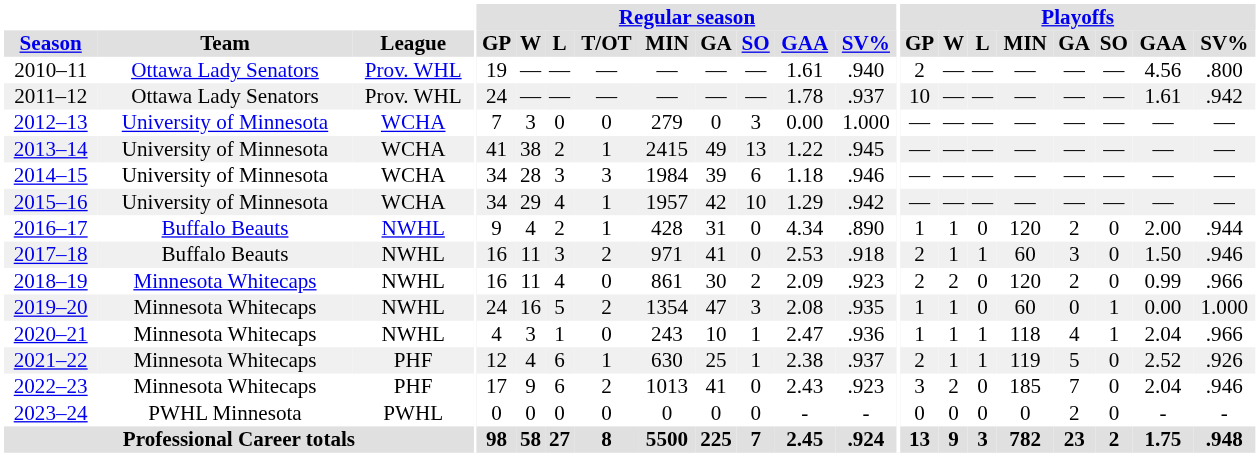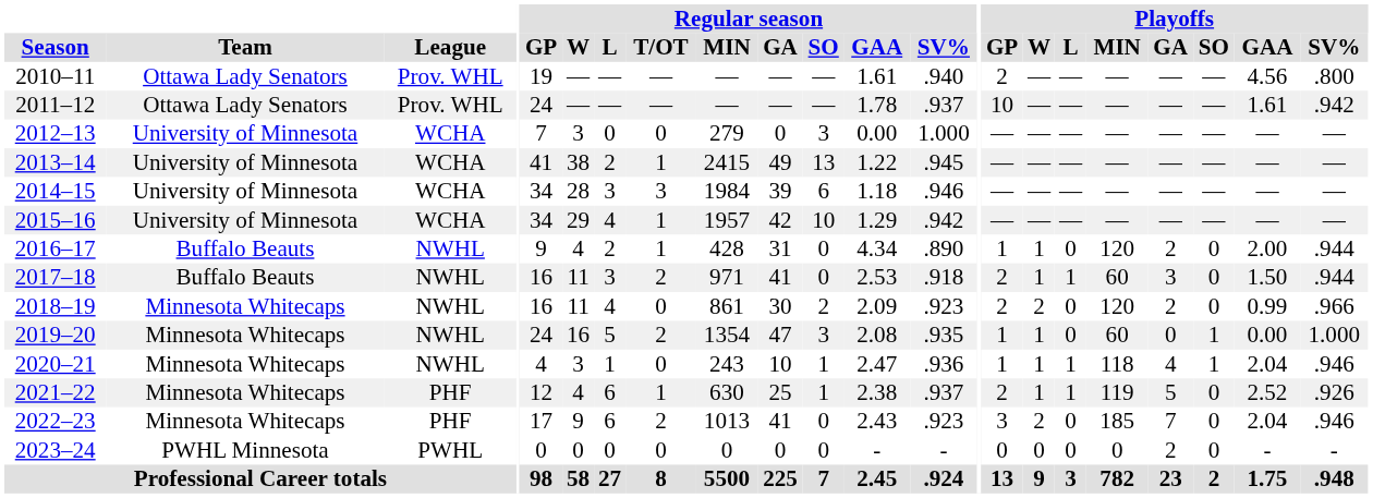 <table border="0" cellpadding="1" cellspacing="0" style="text-align:center; width:75%">
 <tr bgcolor="#e0e0e0">
 <th colspan="3" bgcolor="#ffffff"></th>
 <th rowspan="99" bgcolor="#ffffff"></th>
 <th colspan="9" bgcolor="#e0e0e0"><a href='#'>Regular season</a></th>
 <th rowspan="99" bgcolor="#ffffff"></th>
 <th colspan="8" bgcolor="#e0e0e0"><a href='#'>Playoffs</a></th>
 </tr>
 <tr bgcolor="#e0e0e0">
 <th><a href='#'>Season</a></th>
 <th>Team</th>
 <th>League</th>
 <th>GP</th>
 <th>W</th>
 <th>L</th>
 <th>T/OT</th>
 <th>MIN</th>
 <th>GA</th>
 <th><a href='#'>SO</a></th>
 <th><a href='#'>GAA</a></th>
 <th><a href='#'>SV%</a></th>
 <th>GP</th>
 <th>W</th>
 <th>L</th>
 <th>MIN</th>
 <th>GA</th>
 <th>SO</th>
 <th>GAA</th>
 <th>SV%</th>
 </tr>
 <tr>
 <td>2010–11</td>
 <td><a href='#'>Ottawa Lady Senators</a></td>
 <td><a href='#'>Prov. WHL</a></td>
 <td>19</td>
 <td>—</td>
 <td>—</td>
 <td>—</td>
 <td>—</td>
 <td>—</td>
 <td>—</td>
 <td>1.61</td>
 <td>.940</td>
 <td>2</td>
 <td>—</td>
 <td>—</td>
 <td>—</td>
 <td>—</td>
 <td>—</td>
 <td>4.56</td>
 <td>.800</td>
 </tr>
 <tr bgcolor="f0f0f0">
 <td>2011–12</td>
 <td>Ottawa Lady Senators</td>
 <td>Prov. WHL</td>
 <td>24</td>
 <td>—</td>
 <td>—</td>
 <td>—</td>
 <td>—</td>
 <td>—</td>
 <td>—</td>
 <td>1.78</td>
 <td>.937</td>
 <td>10</td>
 <td>—</td>
 <td>—</td>
 <td>—</td>
 <td>—</td>
 <td>—</td>
 <td>1.61</td>
 <td>.942</td>
 </tr>
 <tr>
 <td><a href='#'>2012–13</a></td>
 <td><a href='#'>University of Minnesota</a></td>
 <td><a href='#'>WCHA</a></td>
 <td>7</td>
 <td>3</td>
 <td>0</td>
 <td>0</td>
 <td>279</td>
 <td>0</td>
 <td>3</td>
 <td>0.00</td>
 <td>1.000</td>
 <td>—</td>
 <td>—</td>
 <td>—</td>
 <td>—</td>
 <td>—</td>
 <td>—</td>
 <td>—</td>
 <td>—</td>
 </tr>
 <tr bgcolor="#f0f0f0">
 <td><a href='#'>2013–14</a></td>
 <td>University of Minnesota</td>
 <td>WCHA</td>
 <td>41</td>
 <td>38</td>
 <td>2</td>
 <td>1</td>
 <td>2415</td>
 <td>49</td>
 <td>13</td>
 <td>1.22</td>
 <td>.945</td>
 <td>—</td>
 <td>—</td>
 <td>—</td>
 <td>—</td>
 <td>—</td>
 <td>—</td>
 <td>—</td>
 <td>—</td>
 </tr>
 <tr>
 <td><a href='#'>2014–15</a></td>
 <td>University of Minnesota</td>
 <td>WCHA</td>
 <td>34</td>
 <td>28</td>
 <td>3</td>
 <td>3</td>
 <td>1984</td>
 <td>39</td>
 <td>6</td>
 <td>1.18</td>
 <td>.946</td>
 <td>—</td>
 <td>—</td>
 <td>—</td>
 <td>—</td>
 <td>—</td>
 <td>—</td>
 <td>—</td>
 <td>—</td>
 </tr>
 <tr bgcolor="#f0f0f0">
 <td><a href='#'>2015–16</a></td>
 <td>University of Minnesota</td>
 <td>WCHA</td>
 <td>34</td>
 <td>29</td>
 <td>4</td>
 <td>1</td>
 <td>1957</td>
 <td>42</td>
 <td>10</td>
 <td>1.29</td>
 <td>.942</td>
 <td>—</td>
 <td>—</td>
 <td>—</td>
 <td>—</td>
 <td>—</td>
 <td>—</td>
 <td>—</td>
 <td>—</td>
 </tr>
 <tr>
 <td><a href='#'>2016–17</a></td>
 <td><a href='#'>Buffalo Beauts</a></td>
 <td><a href='#'>NWHL</a></td>
 <td>9</td>
 <td>4</td>
 <td>2</td>
 <td>1</td>
 <td>428</td>
 <td>31</td>
 <td>0</td>
 <td>4.34</td>
 <td>.890</td>
 <td>1</td>
 <td>1</td>
 <td>0</td>
 <td>120</td>
 <td>2</td>
 <td>0</td>
 <td>2.00</td>
 <td>.944</td>
 </tr>
 <tr bgcolor="#f0f0f0">
 <td><a href='#'>2017–18</a></td>
 <td>Buffalo Beauts</td>
 <td>NWHL</td>
 <td>16</td>
 <td>11</td>
 <td>3</td>
 <td>2</td>
 <td>971</td>
 <td>41</td>
 <td>0</td>
 <td>2.53</td>
 <td>.918</td>
 <td>2</td>
 <td>1</td>
 <td>1</td>
 <td>60</td>
 <td>3</td>
 <td>0</td>
 <td>1.50</td>
-<td>.946</td>
+<td>.944</td>
 </tr>
 <tr>
 <td><a href='#'>2018–19</a></td>
 <td><a href='#'>Minnesota Whitecaps</a></td>
 <td>NWHL</td>
 <td>16</td>
 <td>11</td>
 <td>4</td>
 <td>0</td>
 <td>861</td>
 <td>30</td>
 <td>2</td>
 <td>2.09</td>
 <td>.923</td>
 <td>2</td>
 <td>2</td>
 <td>0</td>
 <td>120</td>
 <td>2</td>
 <td>0</td>
 <td>0.99</td>
 <td>.966</td>
 </tr>
 <tr bgcolor="#f0f0f0">
 <td><a href='#'>2019–20</a></td>
 <td>Minnesota Whitecaps</td>
 <td>NWHL</td>
 <td>24</td>
 <td>16</td>
 <td>5</td>
 <td>2</td>
 <td>1354</td>
 <td>47</td>
 <td>3</td>
 <td>2.08</td>
 <td>.935</td>
 <td>1</td>
 <td>1</td>
 <td>0</td>
 <td>60</td>
 <td>0</td>
 <td>1</td>
 <td>0.00</td>
 <td>1.000</td>
 </tr>
 <tr>
 <td><a href='#'>2020–21</a></td>
 <td>Minnesota Whitecaps</td>
 <td>NWHL</td>
 <td>4</td>
 <td>3</td>
 <td>1</td>
 <td>0</td>
 <td>243</td>
 <td>10</td>
 <td>1</td>
 <td>2.47</td>
 <td>.936</td>
 <td>1</td>
 <td>1</td>
 <td>1</td>
 <td>118</td>
 <td>4</td>
 <td>1</td>
 <td>2.04</td>
-<td>.966</td>
+<td>.946</td>
 </tr>
 <tr bgcolor="#f0f0f0">
 <td><a href='#'>2021–22</a></td>
 <td>Minnesota Whitecaps</td>
 <td>PHF</td>
 <td>12</td>
 <td>4</td>
 <td>6</td>
 <td>1</td>
 <td>630</td>
 <td>25</td>
 <td>1</td>
 <td>2.38</td>
 <td>.937</td>
 <td>2</td>
 <td>1</td>
 <td>1</td>
 <td>119</td>
 <td>5</td>
 <td>0</td>
 <td>2.52</td>
 <td>.926</td>
 </tr>
 <tr>
 <td><a href='#'>2022–23</a></td>
 <td>Minnesota Whitecaps</td>
 <td>PHF</td>
 <td>17</td>
 <td>9</td>
 <td>6</td>
 <td>2</td>
 <td>1013</td>
 <td>41</td>
 <td>0</td>
 <td>2.43</td>
 <td>.923</td>
 <td>3</td>
 <td>2</td>
 <td>0</td>
 <td>185</td>
 <td>7</td>
 <td>0</td>
 <td>2.04</td>
 <td>.946</td>
 </tr>
 <tr>
 <td><a href='#'>2023–24</a></td>
 <td>PWHL Minnesota</td>
 <td>PWHL</td>
 <td>0</td>
 <td>0</td>
 <td>0</td>
 <td>0</td>
 <td>0</td>
 <td>0</td>
 <td>0</td>
 <td>-</td>
 <td>-</td>
 <td>0</td>
 <td>0</td>
 <td>0</td>
 <td>0</td>
 <td>2</td>
 <td>0</td>
 <td>-</td>
 <td>-</td>
 </tr>
 <tr bgcolor="#e0e0e0">
 <th colspan="3">Professional Career totals</th>
 <th>98</th>
 <th>58</th>
 <th>27</th>
 <th>8</th>
 <th>5500</th>
 <th>225</th>
 <th>7</th>
 <th>2.45</th>
 <th>.924</th>
 <th>13</th>
 <th>9</th>
 <th>3</th>
 <th>782</th>
 <th>23</th>
 <th>2</th>
 <th>1.75</th>
 <th>.948</th>
 </tr>
 </table>
